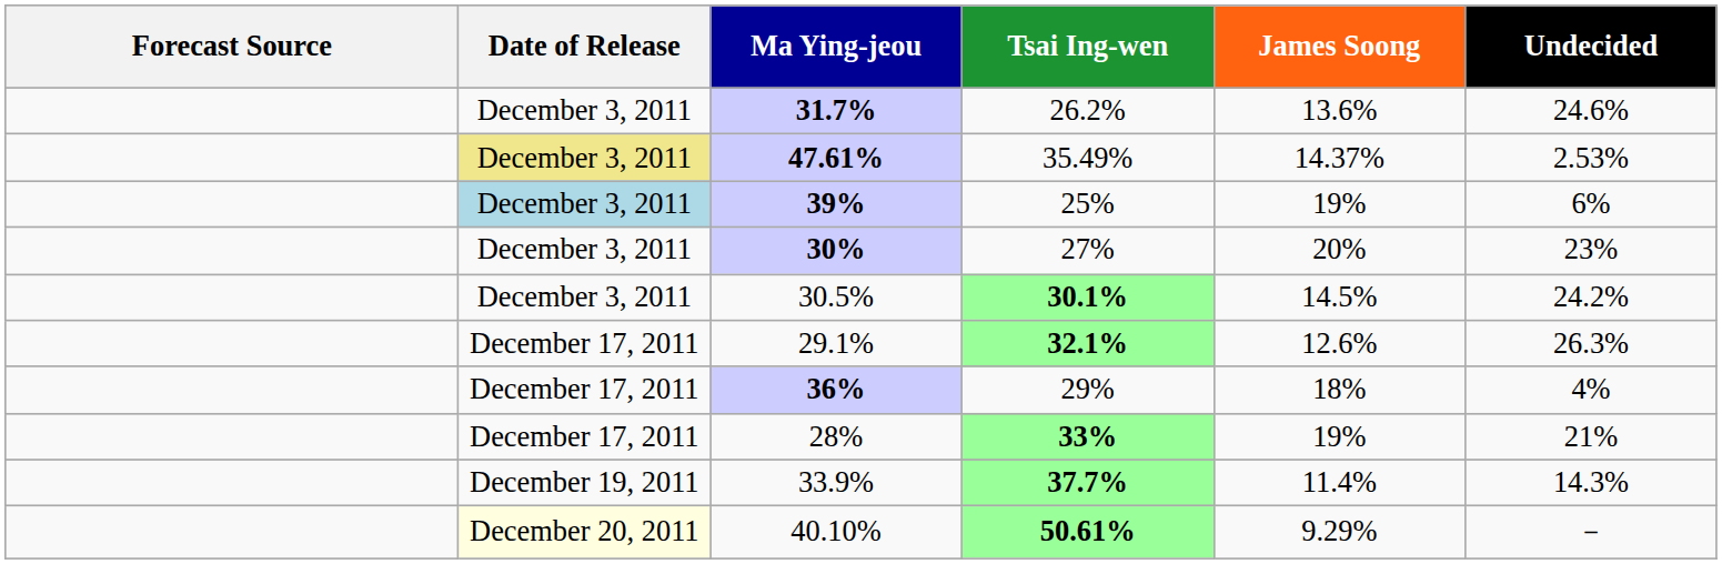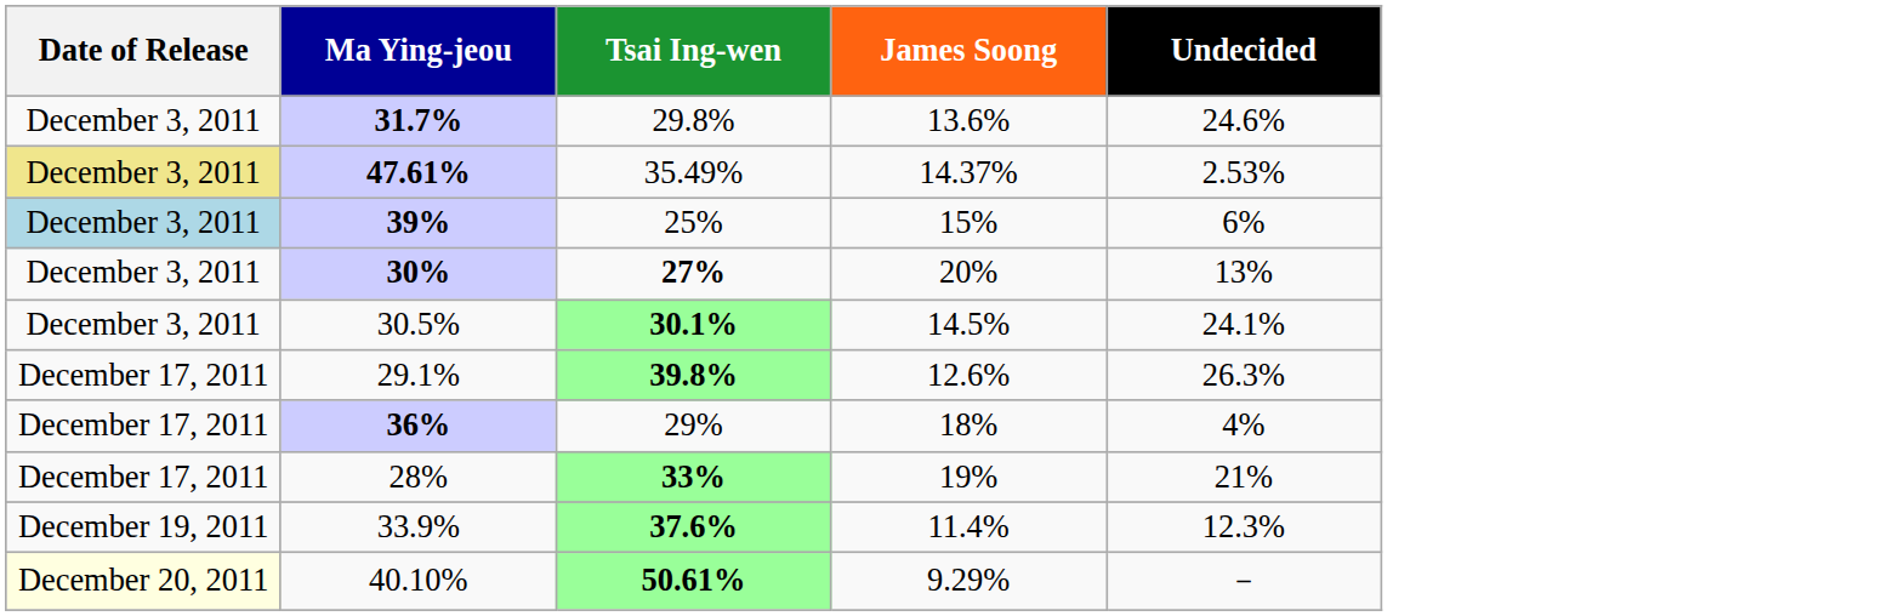 <table class="wikitable" style="text-align:center">
 <tr style="height:45px">
-<th style="width:240px;">Forecast Source</th>
 <th style="width:130px;">Date of Release</th>
 <th style="width:130px; background:#000095;color:white;">Ma Ying-jeou</th>
 <th style="width:130px; background:#1B9431;color:white;">Tsai Ing-wen</th>
 <th style="width:130px;background:#FF6310;color:white;">James Soong</th>
 <th style="width:130px;background:black;color:white;">Undecided</th>
 </tr>
 <tr>
-<td align=left></td>
 <td>December 3, 2011</td>
 <td style="background-color:#CCCCFF"><strong>31.7%</strong></td>
-<td>26.2%</td>
+<td>29.8%</td>
 <td>13.6%</td>
 <td>24.6%</td>
 </tr>
 <tr>
-<td align=left></td>
 <td style="background: khaki;">December 3, 2011</td>
 <td style="background-color:#CCCCFF"><strong>47.61%</strong></td>
 <td>35.49%</td>
 <td>14.37%</td>
 <td>2.53%</td>
 </tr>
 <tr>
-<td align=left> </td>
 <td style="background: lightblue;">December 3, 2011</td>
 <td style="background-color:#CCCCFF"><strong>39%</strong></td>
 <td>25%</td>
-<td>19%</td>
+<td>15%</td>
 <td>6%</td>
 </tr>
 <tr>
-<td align=left></td>
 <td>December 3, 2011</td>
 <td style="background-color:#CCCCFF"><strong>30%</strong></td>
-<td>27%</td>
+<td><strong>27%</strong></td>
 <td>20%</td>
-<td>23%</td>
+<td>13%</td>
 </tr>
 <tr>
-<td align=left></td>
 <td>December 3, 2011</td>
 <td>30.5%</td>
 <td style="background-color:#99FF99"><strong>30.1%</strong></td>
 <td>14.5%</td>
-<td>24.2%</td>
+<td>24.1%</td>
 </tr>
 <tr>
-<td align=left></td>
 <td>December 17, 2011</td>
 <td>29.1%</td>
-<td style="background-color:#99FF99"><strong>32.1%</strong></td>
+<td style="background-color:#99FF99"><strong>39.8%</strong></td>
 <td>12.6%</td>
 <td>26.3%</td>
 </tr>
 <tr>
-<td align=left> </td>
 <td>December 17, 2011</td>
 <td style="background-color:#CCCCFF"><strong>36%</strong></td>
 <td>29%</td>
 <td>18%</td>
 <td>4%</td>
 </tr>
 <tr>
-<td align=left></td>
 <td>December 17, 2011</td>
 <td>28%</td>
 <td style="background-color:#99FF99"><strong>33%</strong></td>
 <td>19%</td>
 <td>21%</td>
 </tr>
 <tr>
-<td align=left></td>
 <td>December 19, 2011</td>
 <td>33.9%</td>
-<td style="background-color:#99FF99"><strong>37.7%</strong></td>
+<td style="background-color:#99FF99"><strong>37.6%</strong></td>
 <td>11.4%</td>
-<td>14.3%</td>
+<td>12.3%</td>
 </tr>
 <tr>
-<td align=left> </td>
 <td style="background: lightyellow;">December 20, 2011</td>
 <td>40.10%</td>
 <td style="background-color:#99FF99"><strong>50.61%</strong></td>
 <td>9.29%</td>
 <td>－</td>
 </tr>
 </table>
